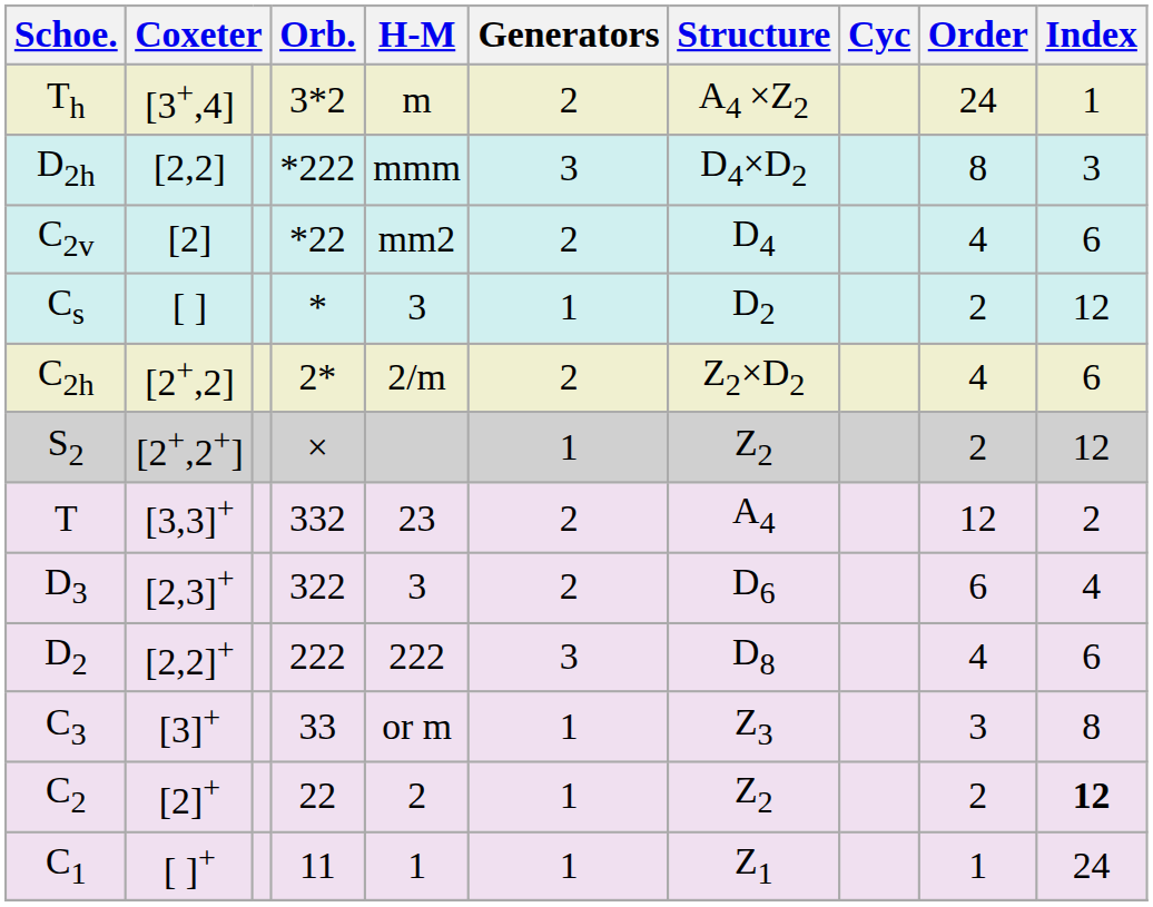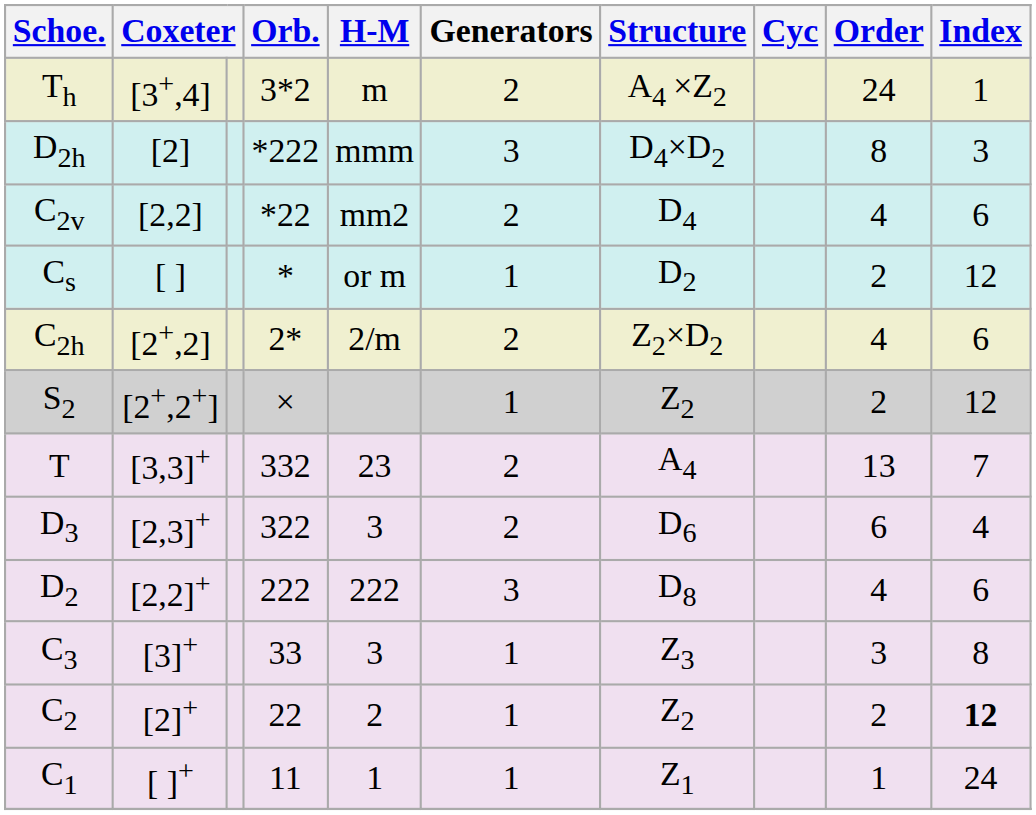 <table class="wikitable sortable">
 <tr>
 <th><a href='#'>Schoe.</a></th>
 <th colspan=2><a href='#'>Coxeter</a></th>
 <th><a href='#'>Orb.</a></th>
 <th><a href='#'>H-M</a></th>
 <th>Generators</th>
 <th><a href='#'>Structure</a></th>
 <th><a href='#'>Cyc</a></th>
 <th><a href='#'>Order</a></th>
 <th><a href='#'>Index</a></th>
 </tr>
 <tr align=center BGCOLOR="#f0f0d0">
 <td>T<sub>h</sub></td>
 <td>[3<sup>+</sup>,4]</td>
 <td></td>
 <td>3*2</td>
 <td>m</td>
 <td>2</td>
 <td>A<sub>4 </sub>×Z<sub>2</sub></td>
 <td></td>
 <td>24</td>
 <td>1</td>
 </tr>
 <tr align=center BGCOLOR="#d0f0f0">
 <td>D<sub>2h</sub></td>
-<td>[2,2]</td>
+<td>[2]</td>
 <td></td>
 <td>*222</td>
 <td>mmm</td>
 <td>3</td>
 <td>D<sub>4</sub>×D<sub>2</sub></td>
 <td></td>
 <td>8</td>
 <td>3</td>
 </tr>
 <tr align=center BGCOLOR="#d0f0f0">
 <td>C<sub>2v</sub></td>
-<td>[2]</td>
+<td>[2,2]</td>
 <td></td>
 <td>*22</td>
 <td>mm2</td>
 <td>2</td>
 <td>D<sub>4</sub></td>
 <td></td>
 <td>4</td>
 <td>6</td>
 </tr>
 <tr align=center BGCOLOR="#d0f0f0">
 <td>C<sub>s</sub></td>
 <td>[ ]</td>
 <td></td>
 <td>*</td>
-<td>3</td>
+<td> or m</td>
 <td>1</td>
 <td>D<sub>2</sub></td>
 <td></td>
 <td>2</td>
 <td>12<br></td>
 </tr>
 <tr align=center BGCOLOR="#f0f0d0">
 <td>C<sub>2h</sub></td>
 <td>[2<sup>+</sup>,2]</td>
 <td></td>
 <td>2*</td>
 <td>2/m</td>
 <td>2</td>
 <td>Z<sub>2</sub>×D<sub>2</sub></td>
 <td></td>
 <td>4</td>
 <td>6</td>
 </tr>
 <tr align=center BGCOLOR="#d0d0d0">
 <td>S<sub>2</sub></td>
 <td>[2<sup>+</sup>,2<sup>+</sup>]</td>
 <td></td>
 <td>×</td>
 <td></td>
 <td>1</td>
 <td>Z<sub>2</sub></td>
 <td></td>
 <td>2</td>
 <td>12</td>
 </tr>
 <tr align=center BGCOLOR="#f0e0f0">
 <td>T</td>
 <td>[3,3]<sup>+</sup></td>
 <td></td>
 <td>332</td>
 <td>23</td>
 <td>2</td>
 <td>A<sub>4</sub></td>
 <td></td>
-<td>12</td>
-<td>2</td>
+<td>13</td>
+<td>7</td>
 </tr>
 <tr align=center BGCOLOR="#f0e0f0">
 <td>D<sub>3</sub></td>
 <td>[2,3]<sup>+</sup></td>
 <td></td>
 <td>322</td>
 <td>3</td>
 <td>2</td>
 <td>D<sub>6</sub></td>
 <td></td>
 <td>6</td>
 <td>4</td>
 </tr>
 <tr align=center BGCOLOR="#f0e0f0">
 <td>D<sub>2</sub></td>
 <td>[2,2]<sup>+</sup></td>
 <td></td>
 <td>222</td>
 <td>222</td>
 <td>3</td>
 <td>D<sub>8</sub></td>
 <td></td>
 <td>4</td>
 <td>6</td>
 </tr>
 <tr align=center BGCOLOR="#f0e0f0">
 <td>C<sub>3</sub></td>
 <td>[3]<sup>+</sup></td>
 <td></td>
 <td>33</td>
-<td> or m</td>
+<td>3</td>
 <td>1</td>
 <td>Z<sub>3</sub></td>
 <td></td>
 <td>3</td>
 <td>8</td>
 </tr>
 <tr align=center BGCOLOR="#f0e0f0">
 <td>C<sub>2</sub></td>
 <td>[2]<sup>+</sup></td>
 <td></td>
 <td>22</td>
 <td>2</td>
 <td>1</td>
 <td>Z<sub>2</sub></td>
 <td></td>
 <td>2</td>
 <td><strong>12</strong></td>
 </tr>
 <tr align=center BGCOLOR="#f0e0f0">
 <td>C<sub>1</sub></td>
 <td>[ ]<sup>+</sup></td>
 <td></td>
 <td>11</td>
 <td>1</td>
 <td>1</td>
 <td>Z<sub>1</sub></td>
 <td></td>
 <td>1</td>
 <td>24</td>
 </tr>
 <tr>
 </tr>
 </table>
